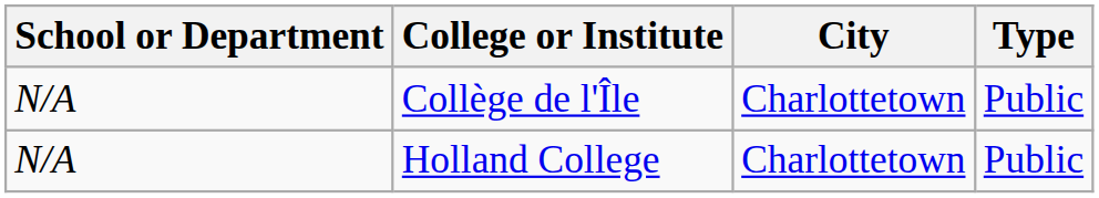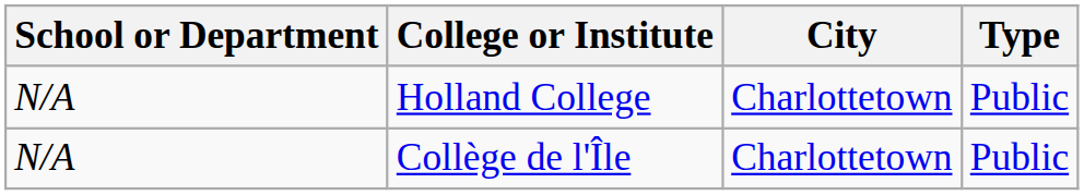 <table class="wikitable sortable mw-collapsible mw-collapsed">
 <tr>
 <th>School or Department</th>
 <th>College or Institute</th>
 <th>City</th>
 <th>Type</th>
 </tr>
 <tr>
 <td><em>N/A</em></td>
-<td><a href='#'>Collège de l'Île</a></td>
+<td><a href='#'>Holland College</a></td>
 <td><a href='#'>Charlottetown</a></td>
 <td><a href='#'>Public</a></td>
 </tr>
 <tr>
 <td><em>N/A</em></td>
-<td><a href='#'>Holland College</a></td>
+<td><a href='#'>Collège de l'Île</a></td>
 <td><a href='#'>Charlottetown</a></td>
 <td><a href='#'>Public</a></td>
 </tr>
 </table>
